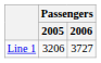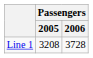 <table class="wikitable">
 <tr>
 <th rowspan="2"></th>
 <th colspan="7">Passengers</th>
 </tr>
 <tr>
 <th>2005</th>
 <th>2006</th>
 </tr>
 <tr ---->
 <td align="center"><a href='#'>Line 1</a></td>
-<td align="right">3206</td>
-<td align="right">3727</td>
+<td align="right">3208</td>
+<td align="right">3728</td>
 </tr>
 </table>
